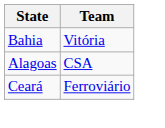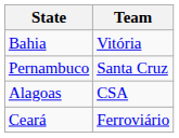 <table class="wikitable sortable">
 <tr>
 <th>State</th>
 <th>Team</th>
 </tr>
 <tr>
 <td> <a href='#'>Bahia</a></td>
 <td><a href='#'>Vitória</a></td>
 </tr>
 <tr>
+<td> <a href='#'>Pernambuco</a></td>
+<td><a href='#'>Santa Cruz</a></td>
+</tr>
+<tr>
 <td> <a href='#'>Alagoas</a></td>
 <td><a href='#'>CSA</a></td>
 </tr>
 <tr>
 <td> <a href='#'>Ceará</a></td>
 <td><a href='#'>Ferroviário</a></td>
 </tr>
 </table>
